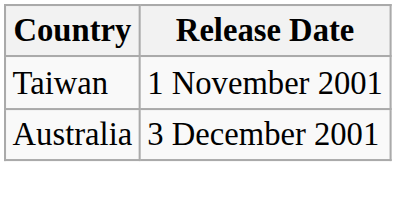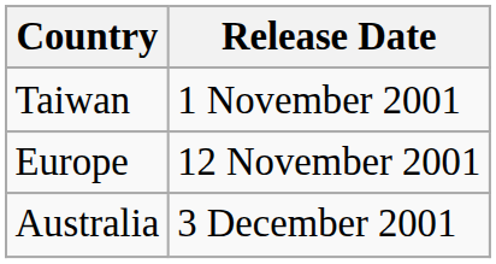 <table class="wikitable">
 <tr>
 <th>Country</th>
 <th>Release Date</th>
 </tr>
 <tr>
 <td>Taiwan</td>
 <td>1 November 2001</td>
 </tr>
 <tr>
+<td>Europe</td>
+<td>12 November 2001</td>
+</tr>
+<tr>
 <td>Australia</td>
 <td>3 December 2001</td>
 </tr>
 </table>
